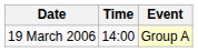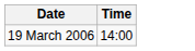 <table class = "wikitable" style="text-align:center;">
 <tr>
 <th>Date</th>
 <th>Time</th>
-<th>Event</th>
 </tr>
 <tr>
 <td>19 March 2006</td>
 <td>14:00</td>
-<td bgcolor=ffffcc>Group A</td>
 </tr>
 </table>
